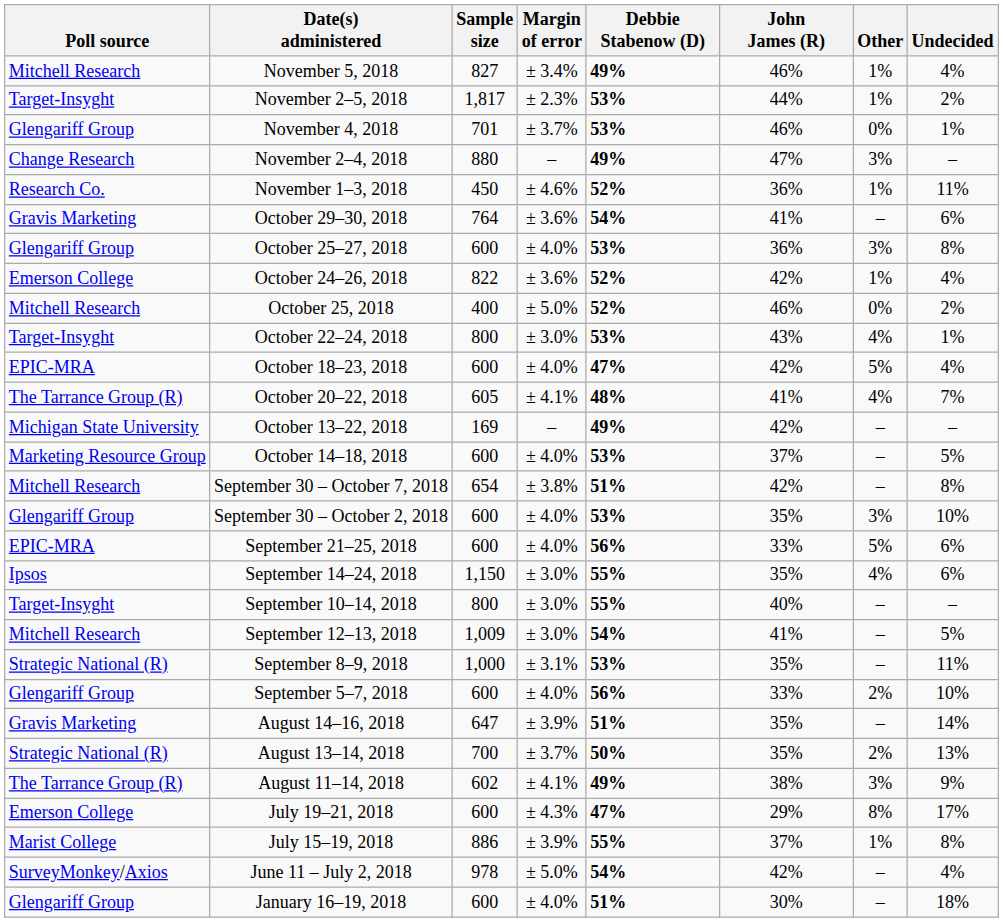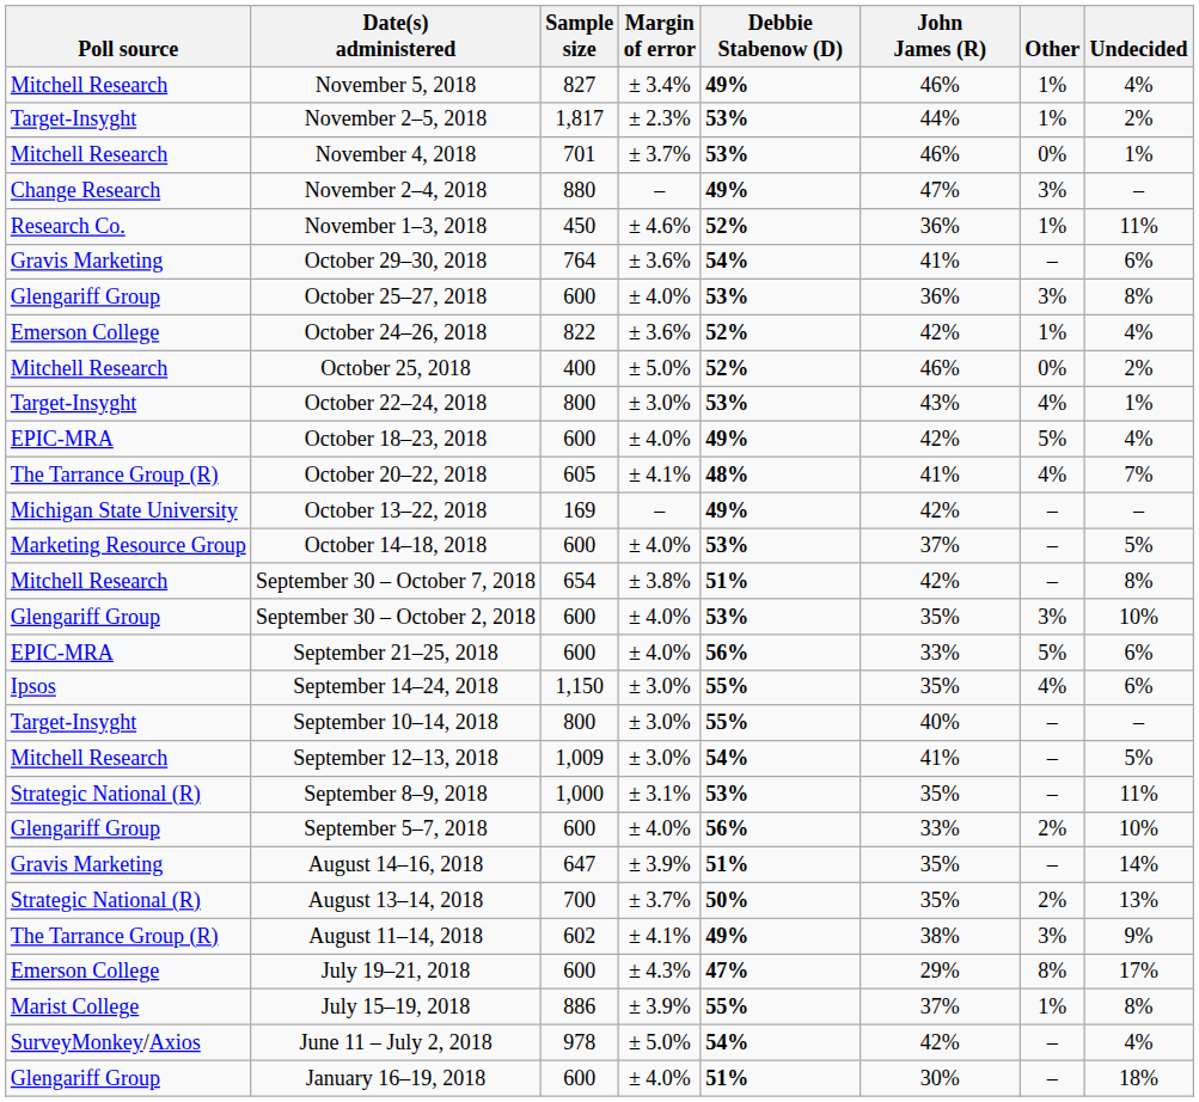 <table class="wikitable" style="font-size:90%">
 <tr valign=bottom>
 <th>Poll source</th>
 <th>Date(s)<br>administered</th>
 <th>Sample<br>size</th>
 <th>Margin<br>of error</th>
 <th style="width:100px;">Debbie<br>Stabenow (D)</th>
 <th style="width:100px;">John<br>James (R)</th>
 <th>Other</th>
 <th>Undecided</th>
 </tr>
 <tr>
 <td><a href='#'>Mitchell Research</a></td>
 <td align=center>November 5, 2018</td>
 <td align=center>827</td>
 <td align=center>± 3.4%</td>
 <td><strong>49%</strong></td>
 <td align=center>46%</td>
 <td align=center>1%</td>
 <td align=center>4%</td>
 </tr>
 <tr>
 <td><a href='#'>Target-Insyght</a></td>
 <td align=center>November 2–5, 2018</td>
 <td align=center>1,817</td>
 <td align=center>± 2.3%</td>
 <td><strong>53%</strong></td>
 <td align=center>44%</td>
 <td align=center>1%</td>
 <td align=center>2%</td>
 </tr>
 <tr>
-<td><a href='#'>Glengariff Group</a></td>
+<td><a href='#'>Mitchell Research</a></td>
 <td align=center>November 4, 2018</td>
 <td align=center>701</td>
 <td align=center>± 3.7%</td>
 <td><strong>53%</strong></td>
 <td align=center>46%</td>
 <td align=center>0%</td>
 <td align=center>1%</td>
 </tr>
 <tr>
 <td><a href='#'>Change Research</a></td>
 <td align=center>November 2–4, 2018</td>
 <td align=center>880</td>
 <td align=center>–</td>
 <td><strong>49%</strong></td>
 <td align=center>47%</td>
 <td align=center>3%</td>
 <td align=center>–</td>
 </tr>
 <tr>
 <td><a href='#'>Research Co.</a></td>
 <td align=center>November 1–3, 2018</td>
 <td align=center>450</td>
 <td align=center>± 4.6%</td>
 <td><strong>52%</strong></td>
 <td align=center>36%</td>
 <td align=center>1%</td>
 <td align=center>11%</td>
 </tr>
 <tr>
 <td><a href='#'>Gravis Marketing</a></td>
 <td align=center>October 29–30, 2018</td>
 <td align=center>764</td>
 <td align=center>± 3.6%</td>
 <td><strong>54%</strong></td>
 <td align=center>41%</td>
 <td align=center>–</td>
 <td align=center>6%</td>
 </tr>
 <tr>
 <td><a href='#'>Glengariff Group</a></td>
 <td align=center>October 25–27, 2018</td>
 <td align=center>600</td>
 <td align=center>± 4.0%</td>
 <td><strong>53%</strong></td>
 <td align=center>36%</td>
 <td align=center>3%</td>
 <td align=center>8%</td>
 </tr>
 <tr>
 <td><a href='#'>Emerson College</a></td>
 <td align=center>October 24–26, 2018</td>
 <td align=center>822</td>
 <td align=center>± 3.6%</td>
 <td><strong>52%</strong></td>
 <td align=center>42%</td>
 <td align=center>1%</td>
 <td align=center>4%</td>
 </tr>
 <tr>
 <td><a href='#'>Mitchell Research</a></td>
 <td align=center>October 25, 2018</td>
 <td align=center>400</td>
 <td align=center>± 5.0%</td>
 <td><strong>52%</strong></td>
 <td align=center>46%</td>
 <td align=center>0%</td>
 <td align=center>2%</td>
 </tr>
 <tr>
 <td><a href='#'>Target-Insyght</a></td>
 <td align=center>October 22–24, 2018</td>
 <td align=center>800</td>
 <td align=center>± 3.0%</td>
 <td><strong>53%</strong></td>
 <td align=center>43%</td>
 <td align=center>4%</td>
 <td align=center>1%</td>
 </tr>
 <tr>
 <td><a href='#'>EPIC-MRA</a></td>
 <td align=center>October 18–23, 2018</td>
 <td align=center>600</td>
 <td align=center>± 4.0%</td>
-<td><strong>47%</strong></td>
+<td><strong>49%</strong></td>
 <td align=center>42%</td>
 <td align=center>5%</td>
 <td align=center>4%</td>
 </tr>
 <tr>
 <td><a href='#'>The Tarrance Group (R)</a></td>
 <td align=center>October 20–22, 2018</td>
 <td align=center>605</td>
 <td align=center>± 4.1%</td>
 <td><strong>48%</strong></td>
 <td align=center>41%</td>
 <td align=center>4%</td>
 <td align=center>7%</td>
 </tr>
 <tr>
 <td><a href='#'>Michigan State University</a></td>
 <td align=center>October 13–22, 2018</td>
 <td align=center>169</td>
 <td align=center>–</td>
 <td><strong>49%</strong></td>
 <td align=center>42%</td>
 <td align=center>–</td>
 <td align=center>–</td>
 </tr>
 <tr>
 <td><a href='#'>Marketing Resource Group</a></td>
 <td align=center>October 14–18, 2018</td>
 <td align=center>600</td>
 <td align=center>± 4.0%</td>
 <td><strong>53%</strong></td>
 <td align=center>37%</td>
 <td align=center>–</td>
 <td align=center>5%</td>
 </tr>
 <tr>
 <td><a href='#'>Mitchell Research</a></td>
 <td align=center>September 30 – October 7, 2018</td>
 <td align=center>654</td>
 <td align=center>± 3.8%</td>
 <td><strong>51%</strong></td>
 <td align=center>42%</td>
 <td align=center>–</td>
 <td align=center>8%</td>
 </tr>
 <tr>
 <td><a href='#'>Glengariff Group</a></td>
 <td align=center>September 30 – October 2, 2018</td>
 <td align=center>600</td>
 <td align=center>± 4.0%</td>
 <td><strong>53%</strong></td>
 <td align=center>35%</td>
 <td align=center>3%</td>
 <td align=center>10%</td>
 </tr>
 <tr>
 <td><a href='#'>EPIC-MRA</a></td>
 <td align=center>September 21–25, 2018</td>
 <td align=center>600</td>
 <td align=center>± 4.0%</td>
 <td><strong>56%</strong></td>
 <td align=center>33%</td>
 <td align=center>5%</td>
 <td align=center>6%</td>
 </tr>
 <tr>
 <td><a href='#'>Ipsos</a></td>
 <td align=center>September 14–24, 2018</td>
 <td align=center>1,150</td>
 <td align=center>± 3.0%</td>
 <td><strong>55%</strong></td>
 <td align=center>35%</td>
 <td align=center>4%</td>
 <td align=center>6%</td>
 </tr>
 <tr>
 <td><a href='#'>Target-Insyght</a></td>
 <td align=center>September 10–14, 2018</td>
 <td align=center>800</td>
 <td align=center>± 3.0%</td>
 <td><strong>55%</strong></td>
 <td align=center>40%</td>
 <td align=center>–</td>
 <td align=center>–</td>
 </tr>
 <tr>
 <td><a href='#'>Mitchell Research</a></td>
 <td align=center>September 12–13, 2018</td>
 <td align=center>1,009</td>
 <td align=center>± 3.0%</td>
 <td><strong>54%</strong></td>
 <td align=center>41%</td>
 <td align=center>–</td>
 <td align=center>5%</td>
 </tr>
 <tr>
 <td><a href='#'>Strategic National (R)</a></td>
 <td align=center>September 8–9, 2018</td>
 <td align=center>1,000</td>
 <td align=center>± 3.1%</td>
 <td><strong>53%</strong></td>
 <td align=center>35%</td>
 <td align=center>–</td>
 <td align=center>11%</td>
 </tr>
 <tr>
 <td><a href='#'>Glengariff Group</a></td>
 <td align=center>September 5–7, 2018</td>
 <td align=center>600</td>
 <td align=center>± 4.0%</td>
 <td><strong>56%</strong></td>
 <td align=center>33%</td>
 <td align=center>2%</td>
 <td align=center>10%</td>
 </tr>
 <tr>
 <td><a href='#'>Gravis Marketing</a></td>
 <td align=center>August 14–16, 2018</td>
 <td align=center>647</td>
 <td align=center>± 3.9%</td>
 <td><strong>51%</strong></td>
 <td align=center>35%</td>
 <td align=center>–</td>
 <td align=center>14%</td>
 </tr>
 <tr>
 <td><a href='#'>Strategic National (R)</a></td>
 <td align=center>August 13–14, 2018</td>
 <td align=center>700</td>
 <td align=center>± 3.7%</td>
 <td><strong>50%</strong></td>
 <td align=center>35%</td>
 <td align=center>2%</td>
 <td align=center>13%</td>
 </tr>
 <tr>
 <td><a href='#'>The Tarrance Group (R)</a></td>
 <td align=center>August 11–14, 2018</td>
 <td align=center>602</td>
 <td align=center>± 4.1%</td>
 <td><strong>49%</strong></td>
 <td align=center>38%</td>
 <td align=center>3%</td>
 <td align=center>9%</td>
 </tr>
 <tr>
 <td><a href='#'>Emerson College</a></td>
 <td align=center>July 19–21, 2018</td>
 <td align=center>600</td>
 <td align=center>± 4.3%</td>
 <td><strong>47%</strong></td>
 <td align=center>29%</td>
 <td align=center>8%</td>
 <td align=center>17%</td>
 </tr>
 <tr>
 <td><a href='#'>Marist College</a></td>
 <td align=center>July 15–19, 2018</td>
 <td align=center>886</td>
 <td align=center>± 3.9%</td>
 <td><strong>55%</strong></td>
 <td align=center>37%</td>
 <td align=center>1%</td>
 <td align=center>8%</td>
 </tr>
 <tr>
 <td><a href='#'>SurveyMonkey</a>/<a href='#'>Axios</a></td>
 <td align=center>June 11 – July 2, 2018</td>
 <td align=center>978</td>
 <td align=center>± 5.0%</td>
 <td><strong>54%</strong></td>
 <td align=center>42%</td>
 <td align=center>–</td>
 <td align=center>4%</td>
 </tr>
 <tr>
 <td><a href='#'>Glengariff Group</a></td>
 <td align=center>January 16–19, 2018</td>
 <td align=center>600</td>
 <td align=center>± 4.0%</td>
 <td><strong>51%</strong></td>
 <td align=center>30%</td>
 <td align=center>–</td>
 <td align=center>18%</td>
 </tr>
 </table>
